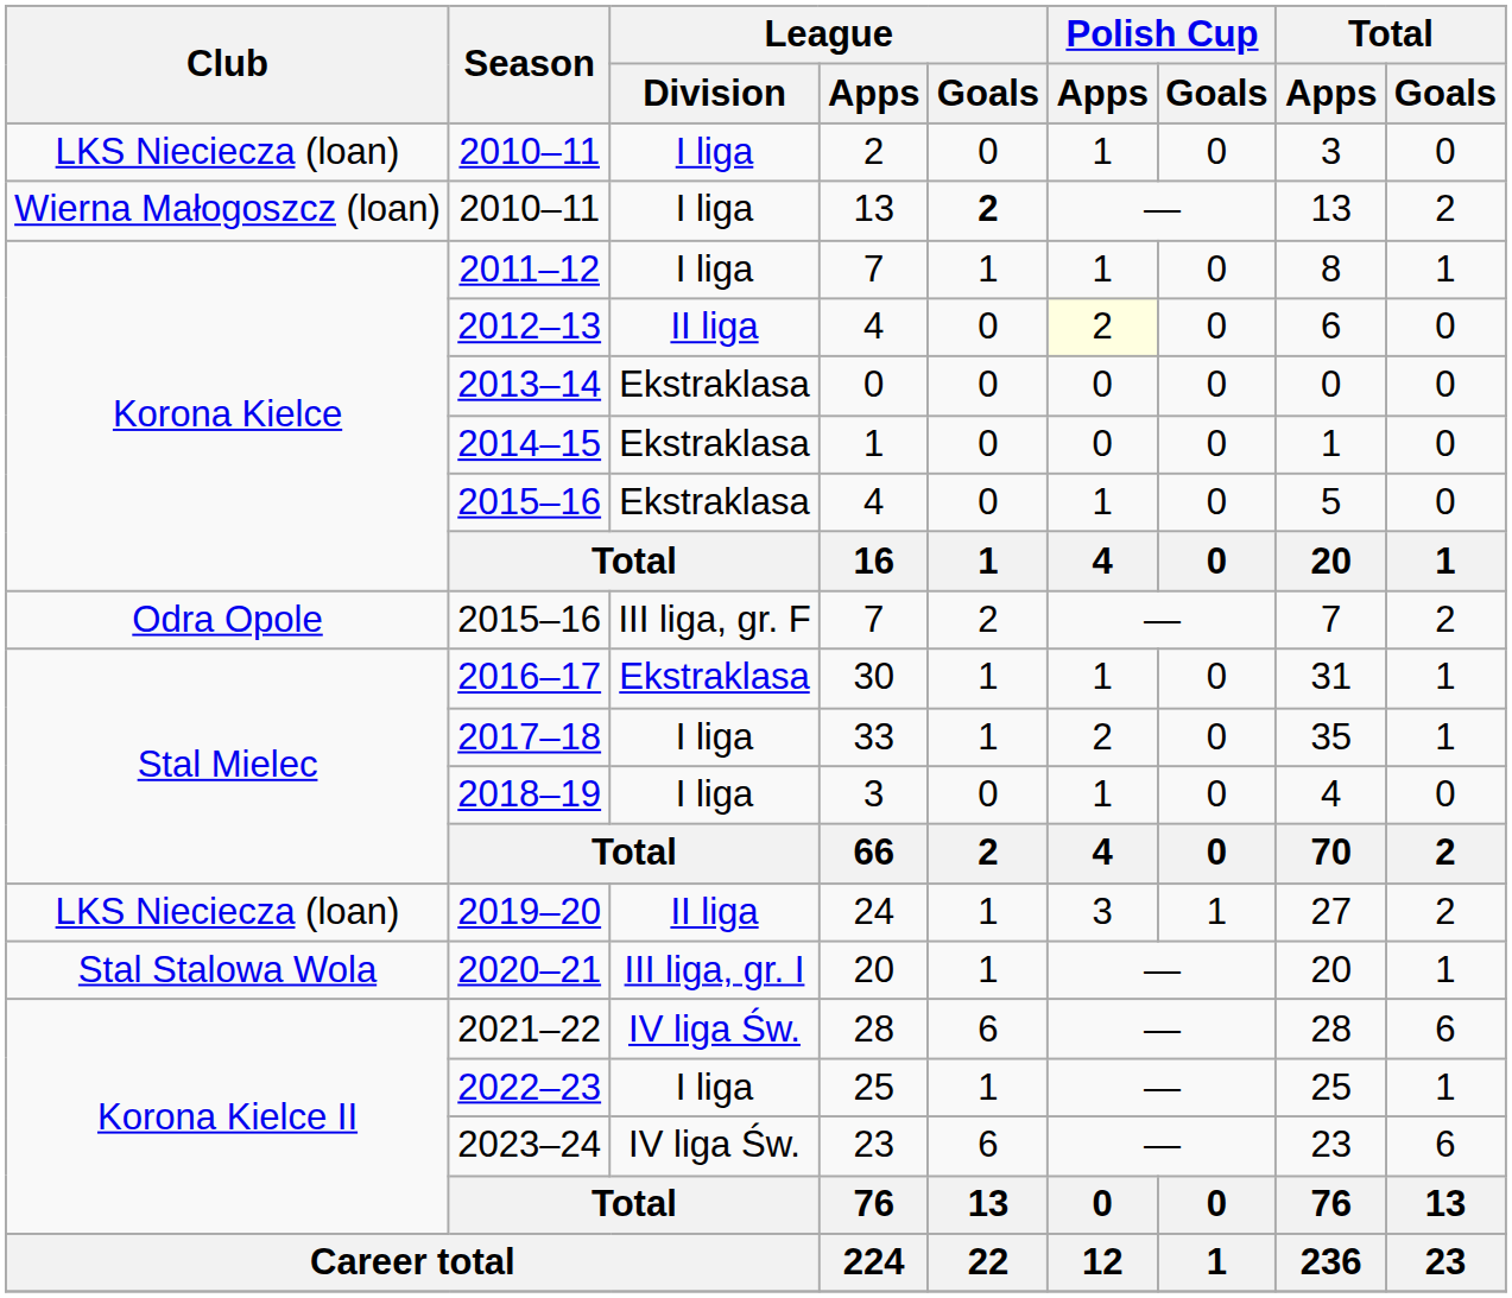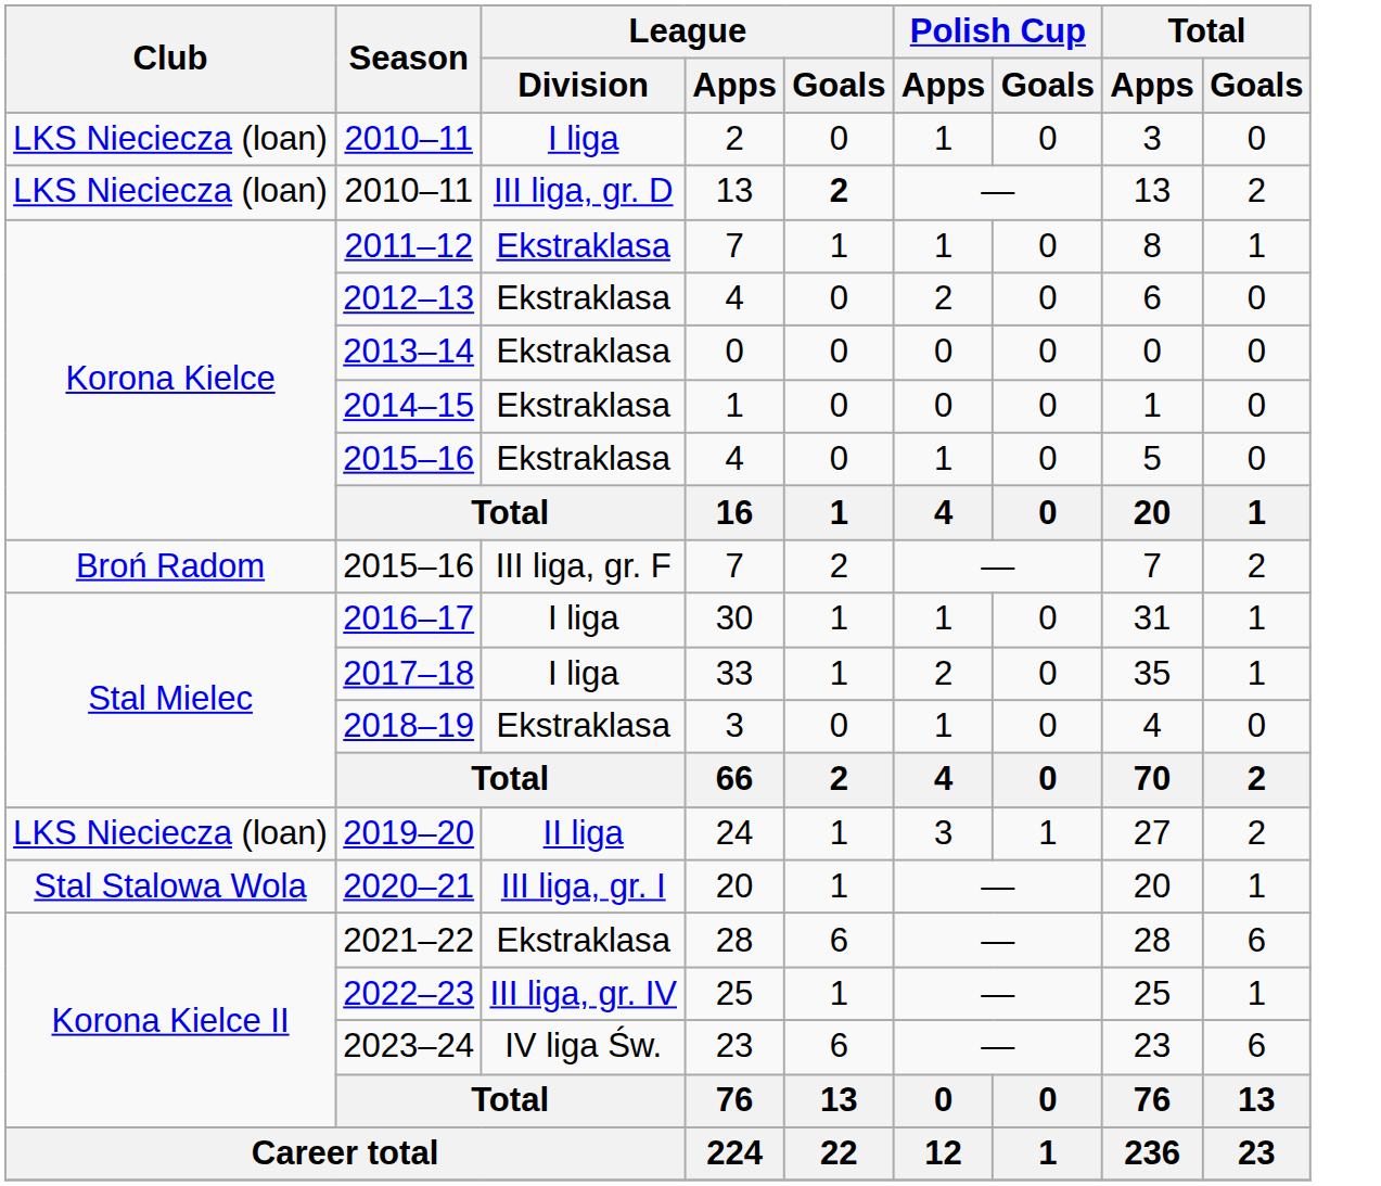 <table class="wikitable" style="text-align: center;">
 <tr>
 <th rowspan="2">Club</th>
 <th rowspan="2">Season</th>
 <th colspan="3">League</th>
 <th colspan="2"><a href='#'>Polish Cup</a></th>
 <th colspan="2">Total</th>
 </tr>
 <tr>
 <th>Division</th>
 <th>Apps</th>
 <th>Goals</th>
 <th>Apps</th>
 <th>Goals</th>
 <th>Apps</th>
 <th>Goals</th>
 </tr>
 <tr>
 <td><a href='#'>LKS Nieciecza</a> (loan)</td>
 <td><a href='#'>2010–11</a></td>
 <td><a href='#'>I liga</a></td>
 <td>2</td>
 <td>0</td>
 <td>1</td>
 <td>0</td>
 <td>3</td>
 <td>0</td>
 </tr>
 <tr>
-<td><a href='#'>Wierna Małogoszcz</a> (loan)</td>
+<td><a href='#'>LKS Nieciecza</a> (loan)</td>
 <td>2010–11</td>
-<td>I liga</td>
+<td><a href='#'>III liga, gr. D</a></td>
 <td>13</td>
 <td><strong>2</strong></td>
 <td colspan="2">—</td>
 <td>13</td>
 <td>2</td>
 </tr>
 <tr>
 <td rowspan="6"><a href='#'>Korona Kielce</a></td>
 <td><a href='#'>2011–12</a></td>
-<td>I liga</td>
+<td><a href='#'>Ekstraklasa</a></td>
 <td>7</td>
 <td>1</td>
 <td>1</td>
 <td>0</td>
 <td>8</td>
 <td>1</td>
 </tr>
 <tr>
 <td><a href='#'>2012–13</a></td>
-<td><a href='#'>II liga</a></td>
+<td>Ekstraklasa</td>
 <td>4</td>
 <td>0</td>
-<td style="background: lightyellow;">2</td>
+<td>2</td>
 <td>0</td>
 <td>6</td>
 <td>0</td>
 </tr>
 <tr>
 <td><a href='#'>2013–14</a></td>
 <td>Ekstraklasa</td>
 <td>0</td>
 <td>0</td>
 <td>0</td>
 <td>0</td>
 <td>0</td>
 <td>0</td>
 </tr>
 <tr>
 <td><a href='#'>2014–15</a></td>
 <td>Ekstraklasa</td>
 <td>1</td>
 <td>0</td>
 <td>0</td>
 <td>0</td>
 <td>1</td>
 <td>0</td>
 </tr>
 <tr>
 <td><a href='#'>2015–16</a></td>
 <td>Ekstraklasa</td>
 <td>4</td>
 <td>0</td>
 <td>1</td>
 <td>0</td>
 <td>5</td>
 <td>0</td>
 </tr>
 <tr>
 <th colspan="2">Total</th>
 <th>16</th>
 <th>1</th>
 <th>4</th>
 <th>0</th>
 <th>20</th>
 <th>1</th>
 </tr>
 <tr>
-<td><a href='#'>Odra Opole</a></td>
+<td><a href='#'>Broń Radom</a></td>
 <td>2015–16</td>
 <td>III liga, gr. F</td>
 <td>7</td>
 <td>2</td>
 <td colspan="2">—</td>
 <td>7</td>
 <td>2</td>
 </tr>
 <tr>
 <td rowspan="4"><a href='#'>Stal Mielec</a></td>
 <td><a href='#'>2016–17</a></td>
-<td><a href='#'>Ekstraklasa</a></td>
+<td>I liga</td>
 <td>30</td>
 <td>1</td>
 <td>1</td>
 <td>0</td>
 <td>31</td>
 <td>1</td>
 </tr>
 <tr>
 <td><a href='#'>2017–18</a></td>
 <td>I liga</td>
 <td>33</td>
 <td>1</td>
 <td>2</td>
 <td>0</td>
 <td>35</td>
 <td>1</td>
 </tr>
 <tr>
 <td><a href='#'>2018–19</a></td>
-<td>I liga</td>
+<td>Ekstraklasa</td>
 <td>3</td>
 <td>0</td>
 <td>1</td>
 <td>0</td>
 <td>4</td>
 <td>0</td>
 </tr>
 <tr>
 <th colspan="2">Total</th>
 <th>66</th>
 <th>2</th>
 <th>4</th>
 <th>0</th>
 <th>70</th>
 <th>2</th>
 </tr>
 <tr>
 <td><a href='#'>LKS Nieciecza</a> (loan)</td>
 <td><a href='#'>2019–20</a></td>
 <td><a href='#'>II liga</a></td>
 <td>24</td>
 <td>1</td>
 <td>3</td>
 <td>1</td>
 <td>27</td>
 <td>2</td>
 </tr>
 <tr>
 <td><a href='#'>Stal Stalowa Wola</a></td>
 <td><a href='#'>2020–21</a></td>
 <td><a href='#'>III liga, gr. I</a></td>
 <td>20</td>
 <td>1</td>
 <td colspan="2">—</td>
 <td>20</td>
 <td>1</td>
 </tr>
 <tr>
 <td rowspan="4"><a href='#'>Korona Kielce II</a></td>
 <td>2021–22</td>
-<td><a href='#'>IV liga Św.</a></td>
+<td>Ekstraklasa</td>
 <td>28</td>
 <td>6</td>
 <td colspan="2">—</td>
 <td>28</td>
 <td>6</td>
 </tr>
 <tr>
 <td><a href='#'>2022–23</a></td>
-<td>I liga</td>
+<td><a href='#'>III liga, gr. IV</a></td>
 <td>25</td>
 <td>1</td>
 <td colspan="2">—</td>
 <td>25</td>
 <td>1</td>
 </tr>
 <tr>
 <td>2023–24</td>
 <td>IV liga Św.</td>
 <td>23</td>
 <td>6</td>
 <td colspan="2">—</td>
 <td>23</td>
 <td>6</td>
 </tr>
 <tr>
 <th colspan="2">Total</th>
 <th>76</th>
 <th>13</th>
 <th>0</th>
 <th>0</th>
 <th>76</th>
 <th>13</th>
 </tr>
 <tr>
 <th colspan="3">Career total</th>
 <th>224</th>
 <th>22</th>
 <th>12</th>
 <th>1</th>
 <th>236</th>
 <th>23</th>
 </tr>
 <tr>
 </tr>
 </table>
